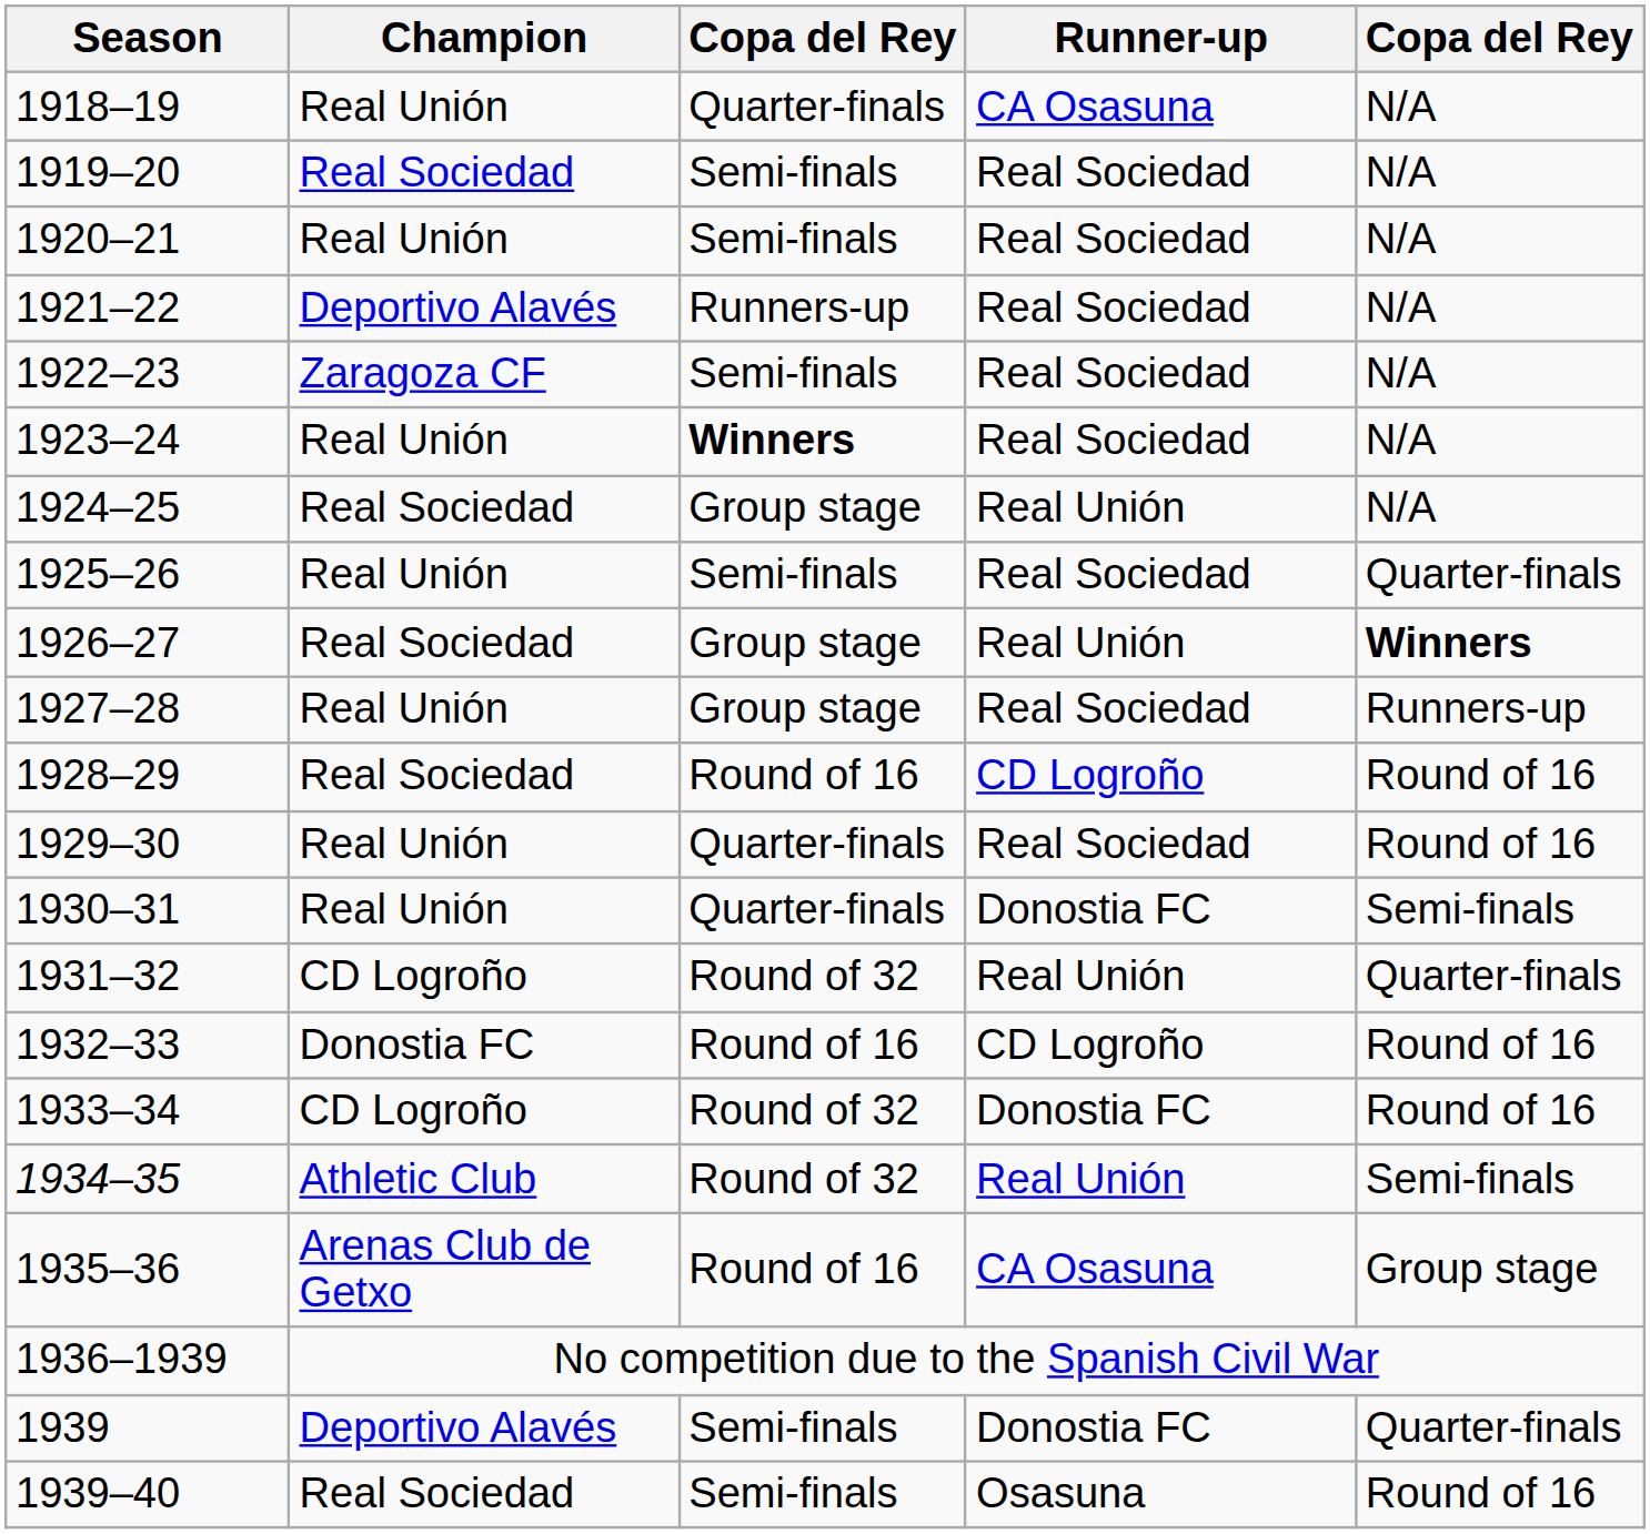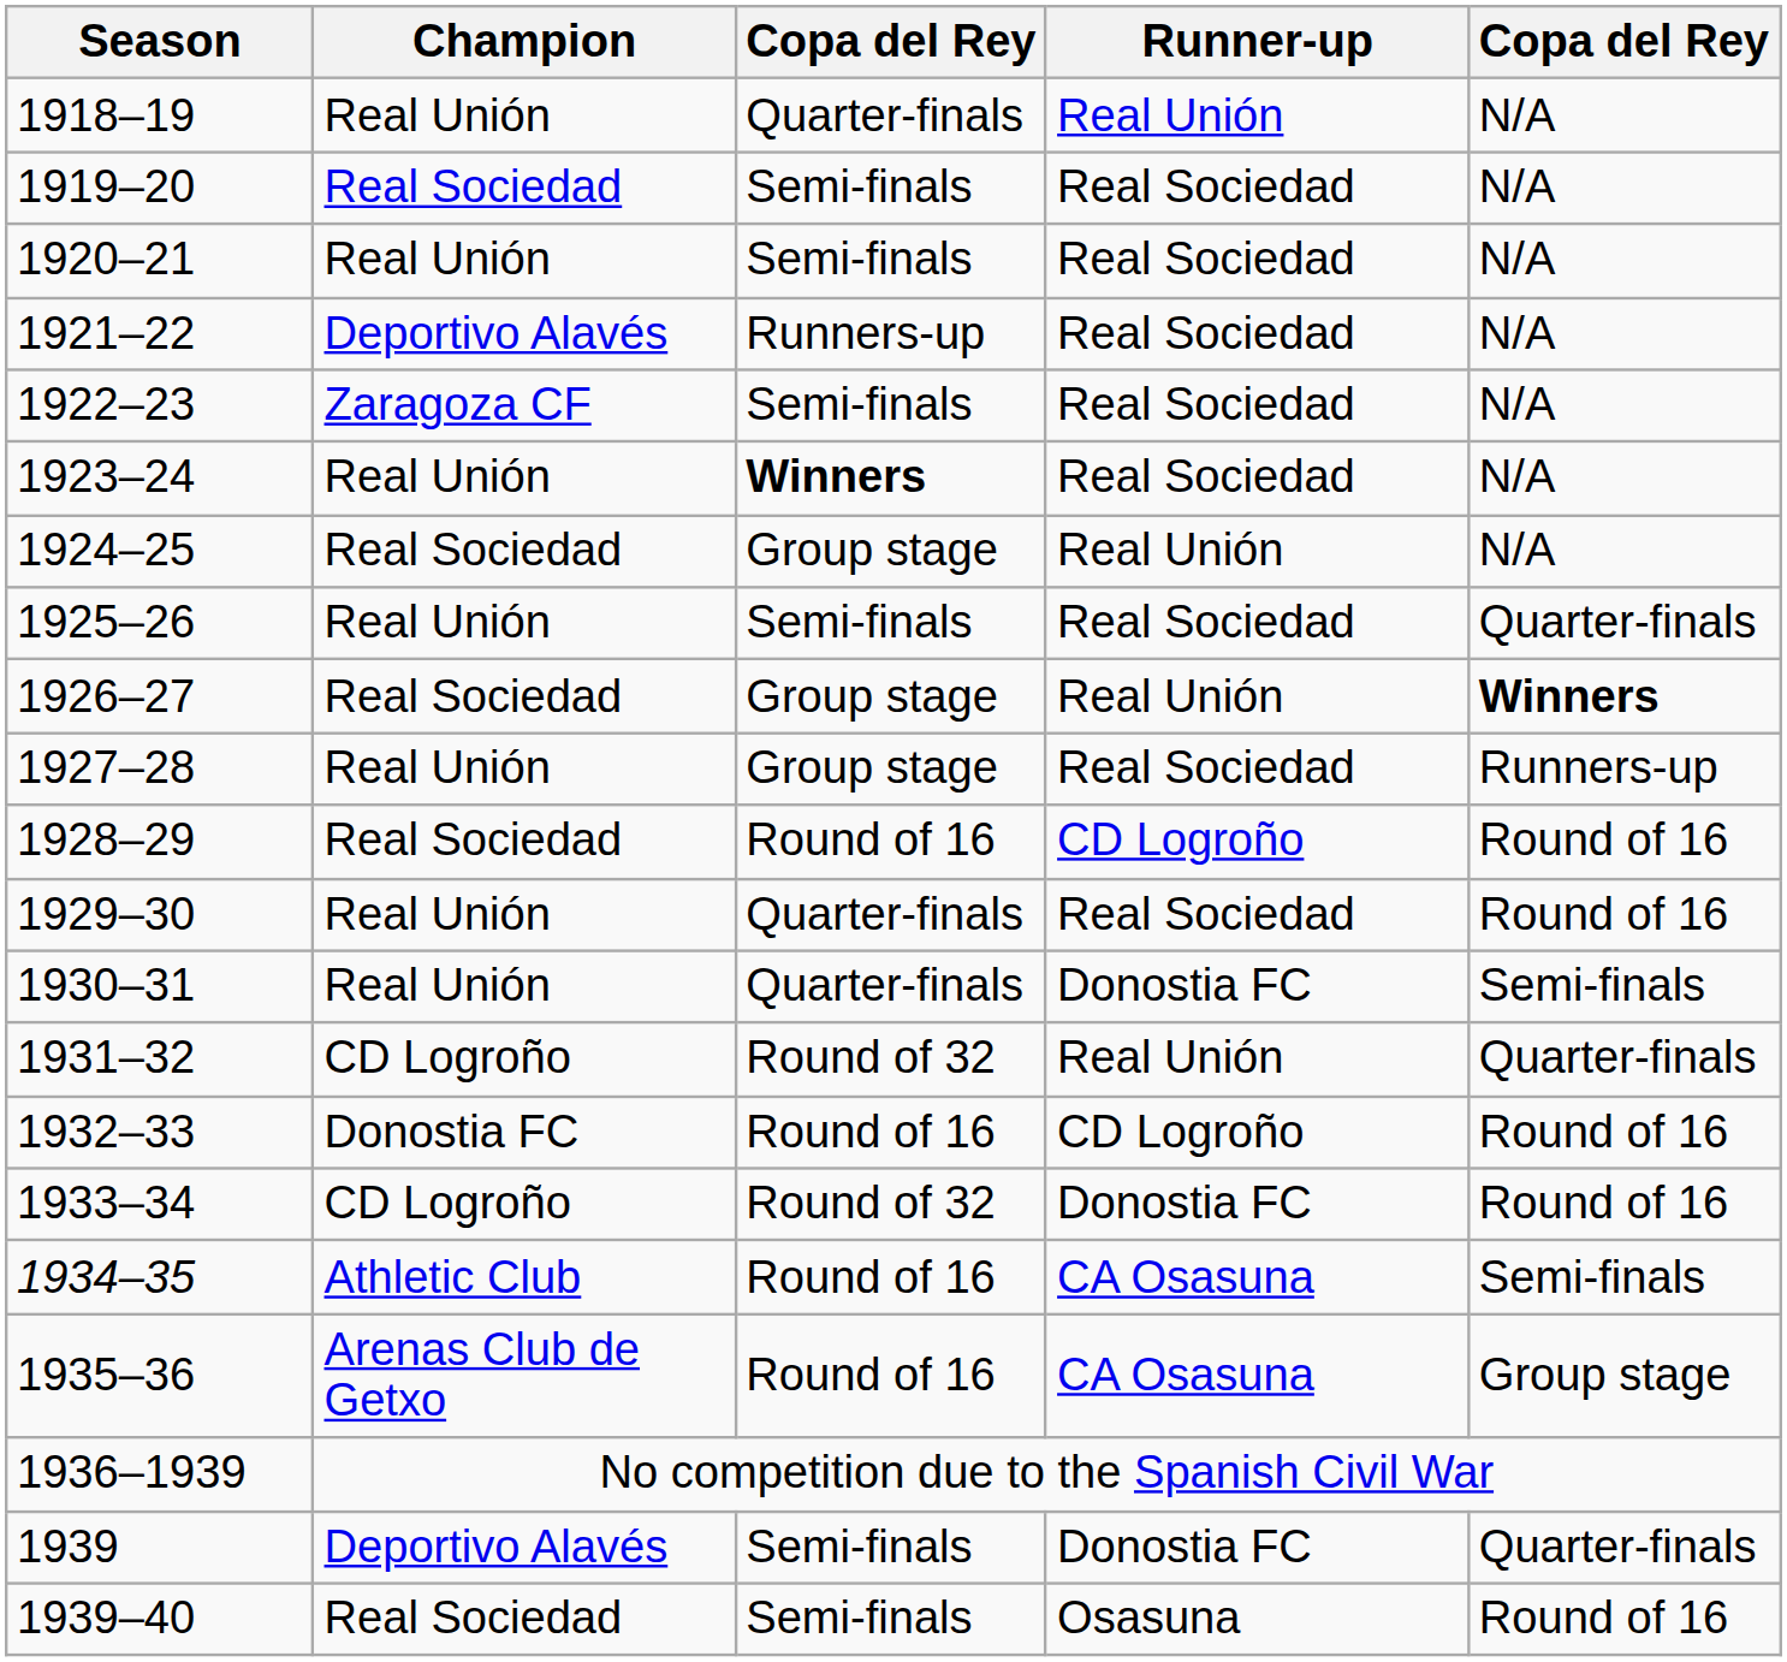 <table class = wikitable sortable>
 <tr>
 <th width="100">Season</th>
 <th width="140">Champion</th>
 <th>Copa del Rey</th>
 <th width="140">Runner-up</th>
 <th>Copa del Rey</th>
 </tr>
 <tr>
 <td>1918–19</td>
 <td>Real Unión</td>
 <td>Quarter-finals</td>
-<td><a href='#'>CA Osasuna</a></td>
+<td><a href='#'>Real Unión</a></td>
 <td>N/A</td>
 </tr>
 <tr>
 <td>1919–20</td>
 <td><a href='#'>Real Sociedad</a></td>
 <td>Semi-finals</td>
 <td>Real Sociedad</td>
 <td>N/A</td>
 </tr>
 <tr>
 <td>1920–21</td>
 <td>Real Unión</td>
 <td>Semi-finals</td>
 <td>Real Sociedad</td>
 <td>N/A</td>
 </tr>
 <tr>
 <td>1921–22</td>
 <td><a href='#'>Deportivo Alavés</a></td>
 <td>Runners-up</td>
 <td>Real Sociedad</td>
 <td>N/A</td>
 </tr>
 <tr>
 <td>1922–23</td>
 <td><a href='#'>Zaragoza CF</a></td>
 <td>Semi-finals</td>
 <td>Real Sociedad</td>
 <td>N/A</td>
 </tr>
 <tr>
 <td>1923–24</td>
 <td>Real Unión</td>
 <td><strong>Winners</strong></td>
 <td>Real Sociedad</td>
 <td>N/A</td>
 </tr>
 <tr>
 <td>1924–25</td>
 <td>Real Sociedad</td>
 <td>Group stage</td>
 <td>Real Unión</td>
 <td>N/A</td>
 </tr>
 <tr>
 <td>1925–26</td>
 <td>Real Unión</td>
 <td>Semi-finals</td>
 <td>Real Sociedad</td>
 <td>Quarter-finals</td>
 </tr>
 <tr>
 <td>1926–27</td>
 <td>Real Sociedad</td>
 <td>Group stage</td>
 <td>Real Unión</td>
 <td><strong>Winners</strong></td>
 </tr>
 <tr>
 <td>1927–28</td>
 <td>Real Unión</td>
 <td>Group stage</td>
 <td>Real Sociedad</td>
 <td>Runners-up</td>
 </tr>
 <tr>
 <td>1928–29</td>
 <td>Real Sociedad</td>
 <td>Round of 16</td>
 <td><a href='#'>CD Logroño</a></td>
 <td>Round of 16</td>
 </tr>
 <tr>
 <td>1929–30</td>
 <td>Real Unión</td>
 <td>Quarter-finals</td>
 <td>Real Sociedad</td>
 <td>Round of 16</td>
 </tr>
 <tr>
 <td>1930–31</td>
 <td>Real Unión</td>
 <td>Quarter-finals</td>
 <td>Donostia FC</td>
 <td>Semi-finals</td>
 </tr>
 <tr>
 <td>1931–32</td>
 <td>CD Logroño</td>
 <td>Round of 32</td>
 <td>Real Unión</td>
 <td>Quarter-finals</td>
 </tr>
 <tr>
 <td>1932–33</td>
 <td>Donostia FC</td>
 <td>Round of 16</td>
 <td>CD Logroño</td>
 <td>Round of 16</td>
 </tr>
 <tr>
 <td>1933–34</td>
 <td>CD Logroño</td>
 <td>Round of 32</td>
 <td>Donostia FC</td>
 <td>Round of 16</td>
 </tr>
 <tr>
 <td><em>1934–35</td>
 <td><a href='#'>Athletic Club</a></td>
-<td>Round of 32</td>
-<td><a href='#'>Real Unión</a></td>
+<td>Round of 16</td>
+<td><a href='#'>CA Osasuna</a></td>
 <td>Semi-finals</td>
 </tr>
 <tr>
 <td></em>1935–36<em></td>
 <td><a href='#'>Arenas Club de Getxo</a></td>
 <td>Round of 16</td>
 <td><a href='#'>CA Osasuna</a></td>
 <td>Group stage</td>
 </tr>
 <tr>
 <td></em>1936–1939<em></td>
 <td colspan=4 align=center>No competition due to the <a href='#'>Spanish Civil War</a></td>
 </tr>
 <tr>
 <td>1939</td>
 <td><a href='#'>Deportivo Alavés</a></td>
 <td>Semi-finals</td>
 <td>Donostia FC</td>
 <td>Quarter-finals</td>
 </tr>
 <tr>
 <td>1939–40</td>
 <td>Real Sociedad</td>
 <td>Semi-finals</td>
 <td>Osasuna</td>
 <td>Round of 16</td>
 </tr>
 </table>
